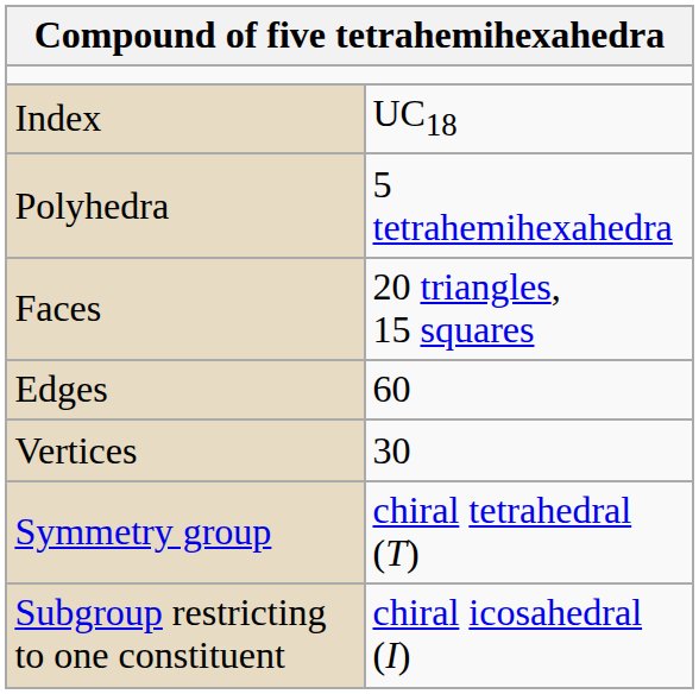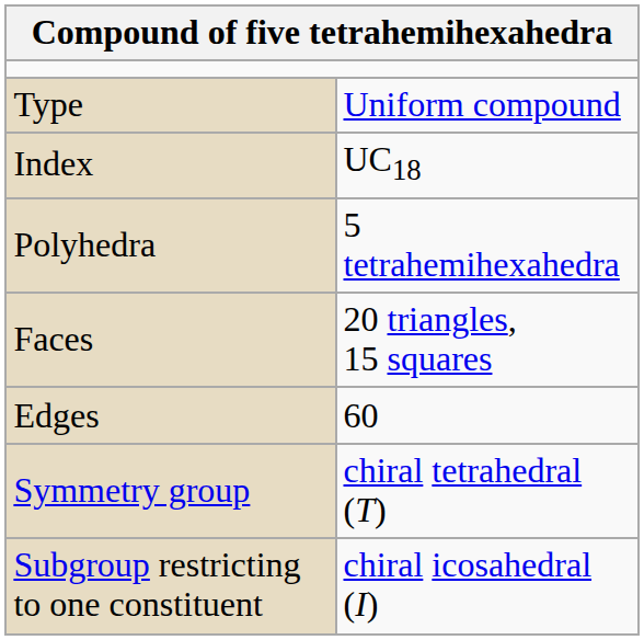 <table class="wikitable" style="float:right; margin-left:8px; width:290px">
 <tr>
 <th bgcolor=#e7dcc3 colspan=2>Compound of five tetrahemihexahedra</th>
 </tr>
 <tr>
 <td align=center colspan=2></td>
+</tr>
+<tr>
+<td bgcolor=#e7dcc3>Type</td>
+<td><a href='#'>Uniform compound</a></td>
 </tr>
 <tr>
 <td bgcolor=#e7dcc3>Index</td>
 <td>UC<sub>18</sub></td>
 </tr>
 <tr>
 <td bgcolor=#e7dcc3>Polyhedra</td>
 <td>5 <a href='#'>tetrahemihexahedra</a></td>
 </tr>
 <tr>
 <td bgcolor=#e7dcc3>Faces</td>
 <td>20 <a href='#'>triangles</a>,<br>15 <a href='#'>squares</a></td>
 </tr>
 <tr>
 <td bgcolor=#e7dcc3>Edges</td>
 <td>60</td>
 </tr>
 <tr>
-<td bgcolor=#e7dcc3>Vertices</td>
-<td>30</td>
-</tr>
-<tr>
 <td bgcolor=#e7dcc3><a href='#'>Symmetry group</a></td>
 <td><a href='#'>chiral</a> <a href='#'>tetrahedral</a> (<em>T</em>)</td>
 </tr>
 <tr>
 <td bgcolor=#e7dcc3><a href='#'>Subgroup</a> restricting to one constituent</td>
 <td><a href='#'>chiral</a> <a href='#'>icosahedral</a> (<em>I</em>)</td>
 </tr>
 </table>
